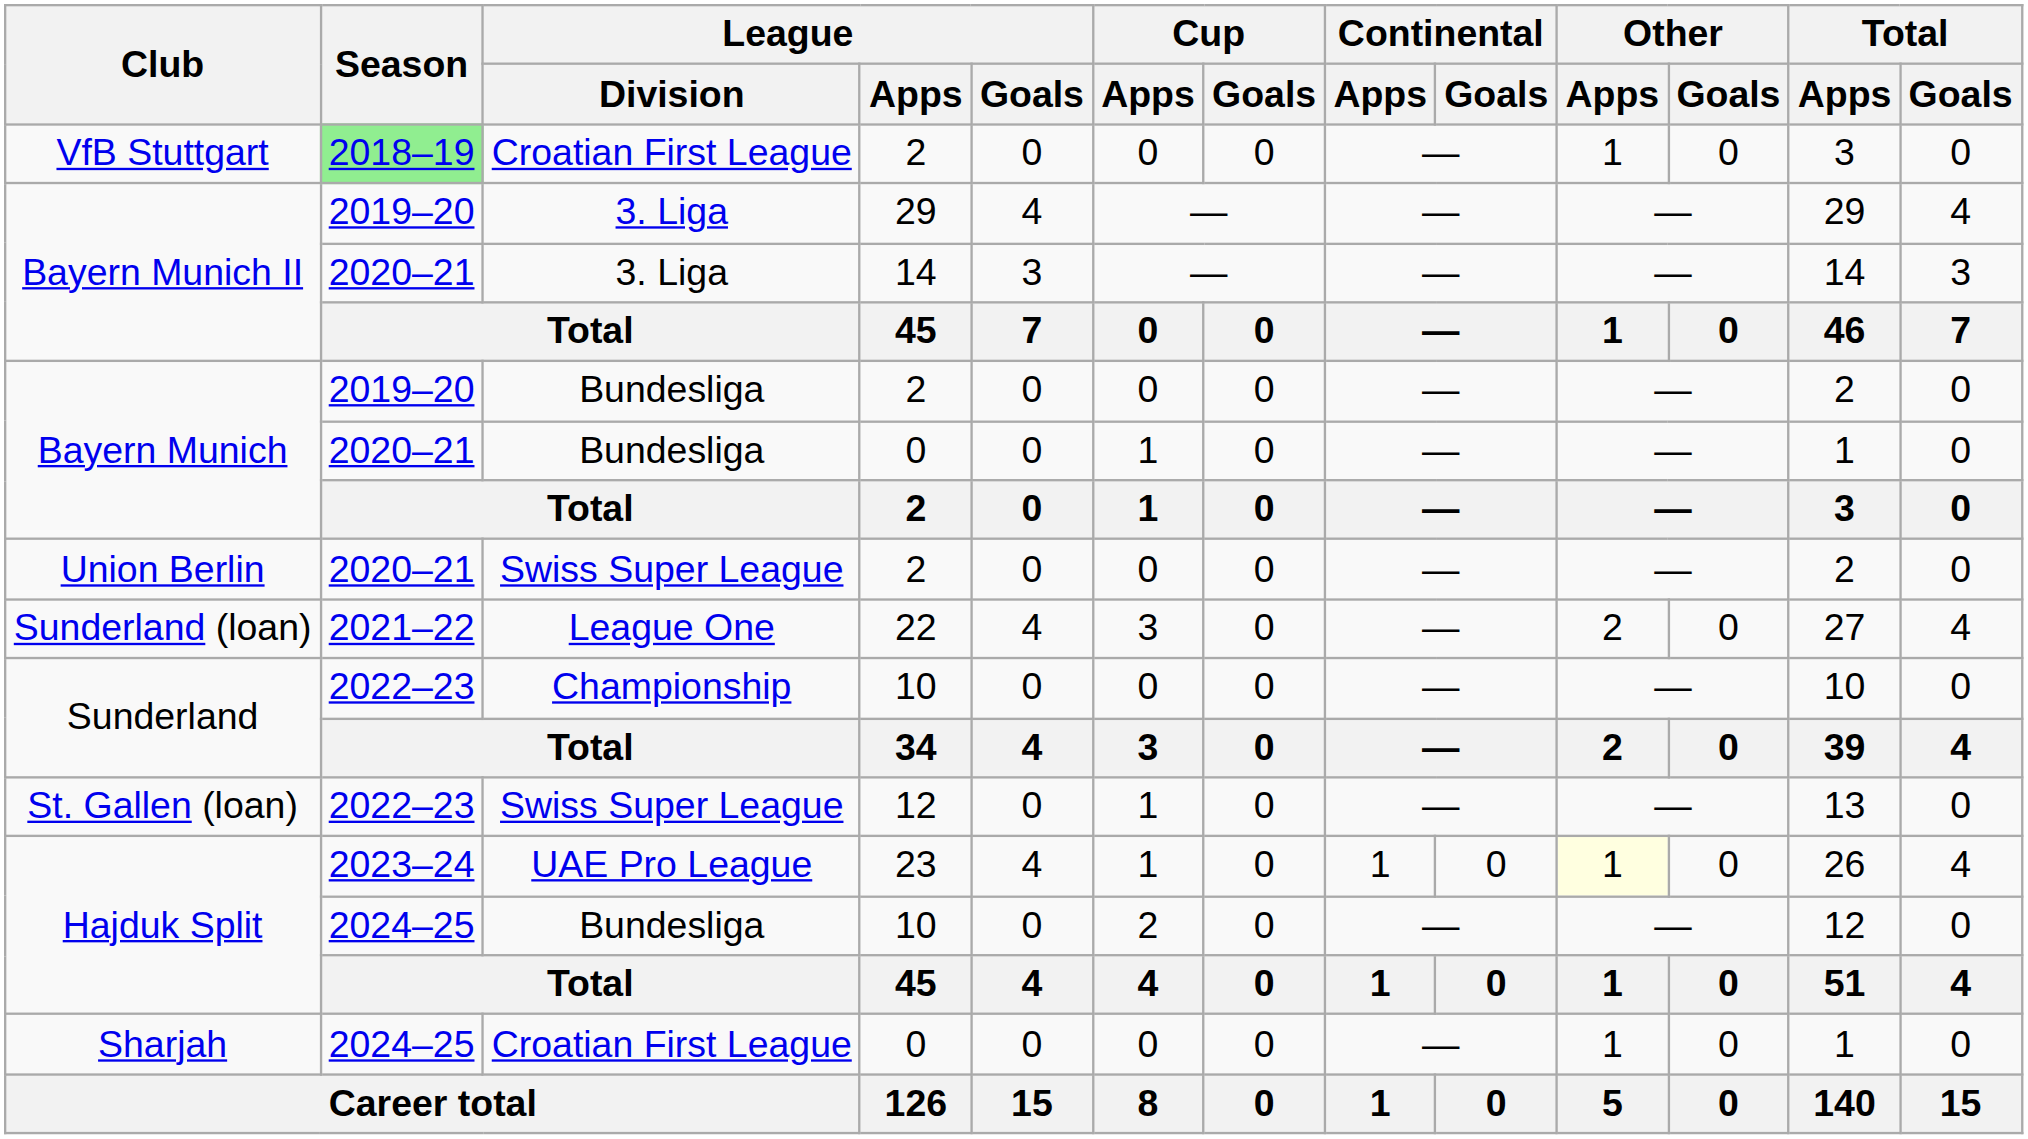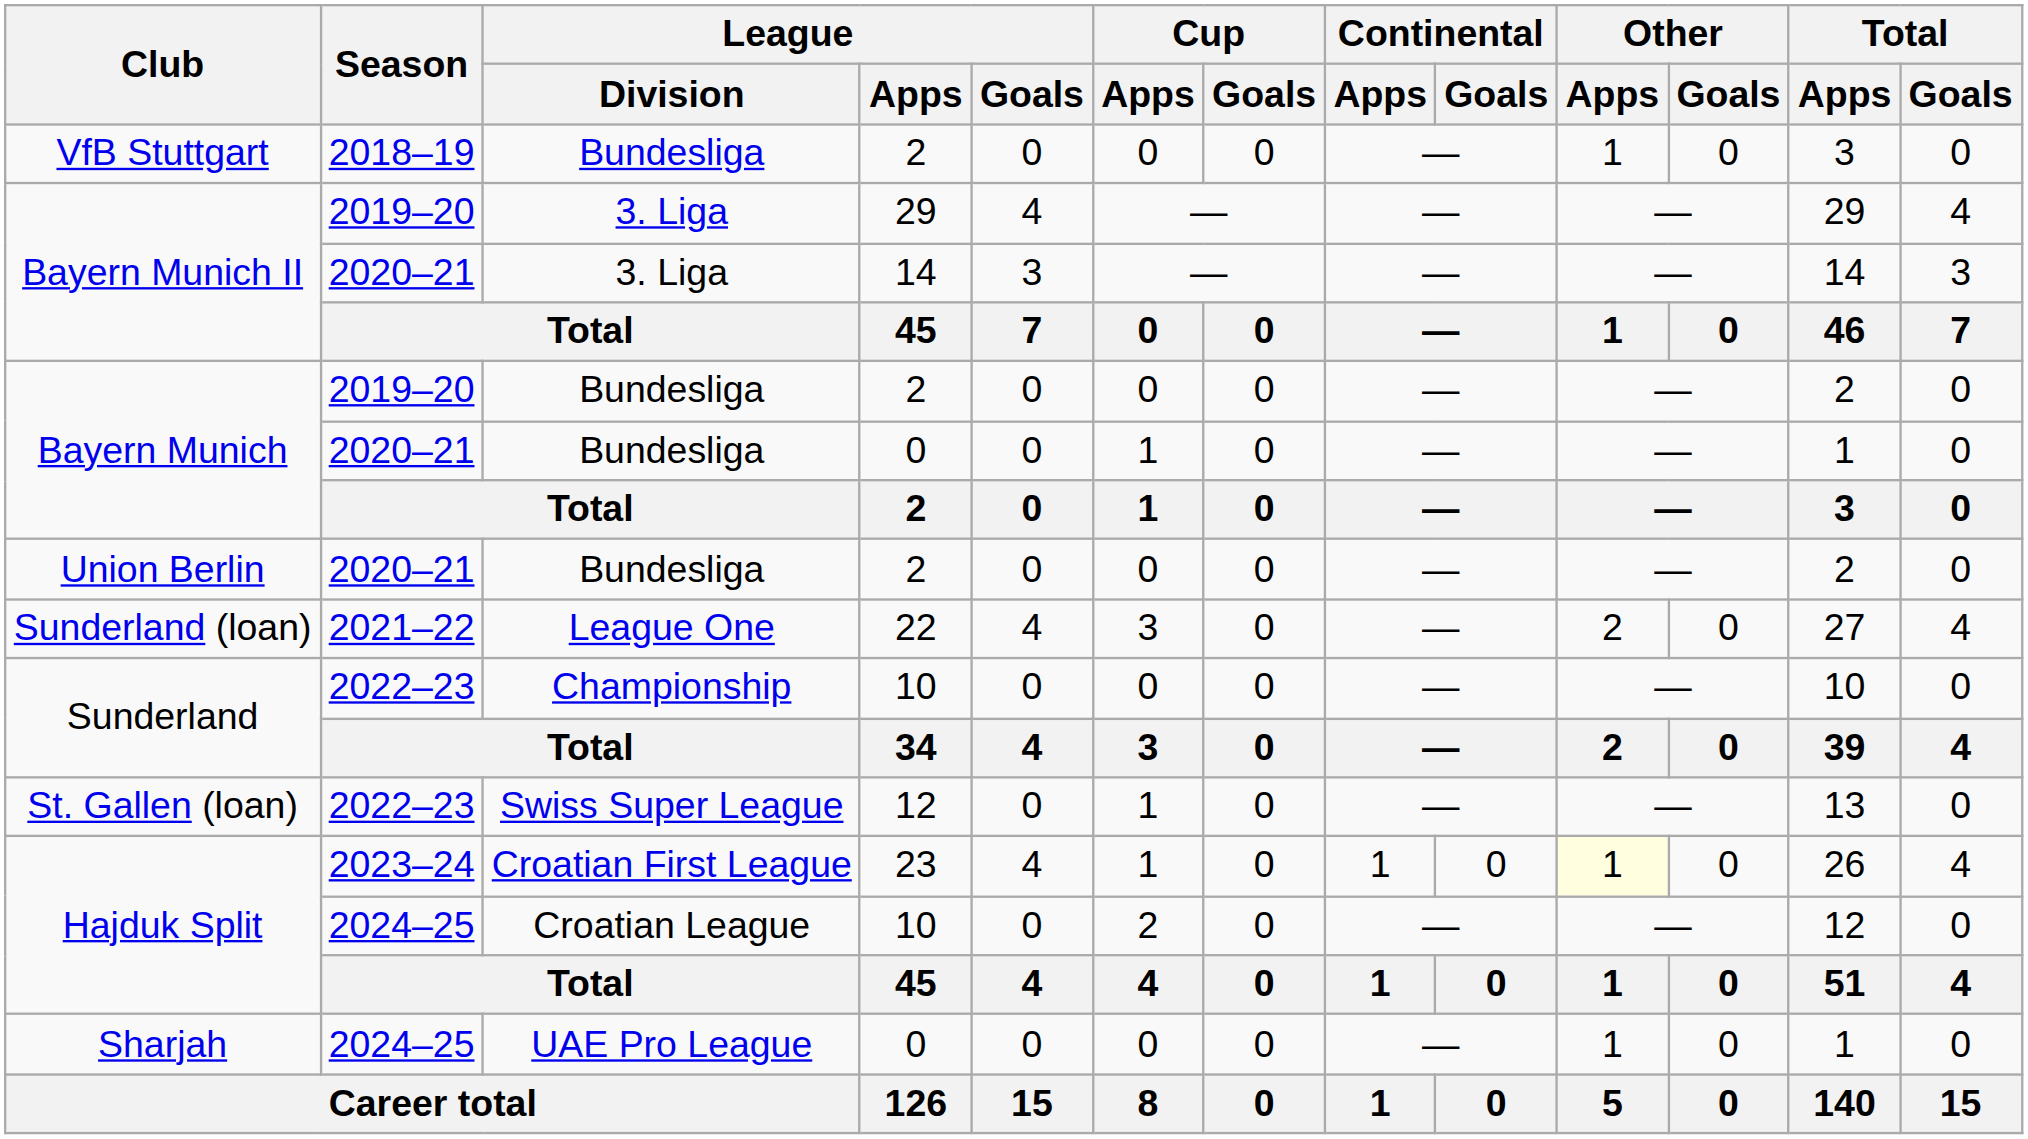 <table class="wikitable" style="text-align: center">
 <tr>
 <th rowspan="2">Club</th>
 <th rowspan="2">Season</th>
 <th colspan="3">League</th>
 <th colspan="2">Cup</th>
 <th colspan="2">Continental</th>
 <th colspan="2">Other</th>
 <th colspan="2">Total</th>
 </tr>
 <tr>
 <th>Division</th>
 <th>Apps</th>
 <th>Goals</th>
 <th>Apps</th>
 <th>Goals</th>
 <th>Apps</th>
 <th>Goals</th>
 <th>Apps</th>
 <th>Goals</th>
 <th>Apps</th>
 <th>Goals</th>
 </tr>
 <tr>
 <td><a href='#'>VfB Stuttgart</a></td>
-<td style="background: lightgreen;"><a href='#'>2018–19</a></td>
-<td><a href='#'>Croatian First League</a></td>
+<td><a href='#'>2018–19</a></td>
+<td><a href='#'>Bundesliga</a></td>
 <td>2</td>
 <td>0</td>
 <td>0</td>
 <td>0</td>
 <td colspan="2">—</td>
 <td>1</td>
 <td>0</td>
 <td>3</td>
 <td>0</td>
 </tr>
 <tr>
 <td rowspan="3"><a href='#'>Bayern Munich II</a></td>
 <td><a href='#'>2019–20</a></td>
 <td><a href='#'>3. Liga</a></td>
 <td>29</td>
 <td>4</td>
 <td colspan="2">—</td>
 <td colspan="2">—</td>
 <td colspan="2">—</td>
 <td>29</td>
 <td>4</td>
 </tr>
 <tr>
 <td><a href='#'>2020–21</a></td>
 <td>3. Liga</td>
 <td>14</td>
 <td>3</td>
 <td colspan="2">—</td>
 <td colspan="2">—</td>
 <td colspan="2">—</td>
 <td>14</td>
 <td>3</td>
 </tr>
 <tr>
 <th colspan="2">Total</th>
 <th>45</th>
 <th>7</th>
 <th>0</th>
 <th>0</th>
 <th colspan="2">—</th>
 <th>1</th>
 <th>0</th>
 <th>46</th>
 <th>7</th>
 </tr>
 <tr>
 <td rowspan="3"><a href='#'>Bayern Munich</a></td>
 <td><a href='#'>2019–20</a></td>
 <td>Bundesliga</td>
 <td>2</td>
 <td>0</td>
 <td>0</td>
 <td>0</td>
 <td colspan="2">—</td>
 <td colspan="2">—</td>
 <td>2</td>
 <td>0</td>
 </tr>
 <tr>
 <td><a href='#'>2020–21</a></td>
 <td>Bundesliga</td>
 <td>0</td>
 <td>0</td>
 <td>1</td>
 <td>0</td>
 <td colspan="2">—</td>
 <td colspan="2">—</td>
 <td>1</td>
 <td>0</td>
 </tr>
 <tr>
 <th colspan="2">Total</th>
 <th>2</th>
 <th>0</th>
 <th>1</th>
 <th>0</th>
 <th colspan="2">—</th>
 <th colspan="2">—</th>
 <th>3</th>
 <th>0</th>
 </tr>
 <tr>
 <td><a href='#'>Union Berlin</a></td>
 <td><a href='#'>2020–21</a></td>
-<td><a href='#'>Swiss Super League</a></td>
+<td>Bundesliga</td>
 <td>2</td>
 <td>0</td>
 <td>0</td>
 <td>0</td>
 <td colspan="2">—</td>
 <td colspan="2">—</td>
 <td>2</td>
 <td>0</td>
 </tr>
 <tr>
 <td><a href='#'>Sunderland</a> (loan)</td>
 <td><a href='#'>2021–22</a></td>
 <td><a href='#'>League One</a></td>
 <td>22</td>
 <td>4</td>
 <td>3</td>
 <td>0</td>
 <td colspan="2">—</td>
 <td>2</td>
 <td>0</td>
 <td>27</td>
 <td>4</td>
 </tr>
 <tr>
 <td rowspan="2">Sunderland</td>
 <td><a href='#'>2022–23</a></td>
 <td><a href='#'>Championship</a></td>
 <td>10</td>
 <td>0</td>
 <td>0</td>
 <td>0</td>
 <td colspan="2">—</td>
 <td colspan="2">—</td>
 <td>10</td>
 <td>0</td>
 </tr>
 <tr>
 <th colspan="2">Total</th>
 <th>34</th>
 <th>4</th>
 <th>3</th>
 <th>0</th>
 <th colspan="2">—</th>
 <th>2</th>
 <th>0</th>
 <th>39</th>
 <th>4</th>
 </tr>
 <tr>
 <td><a href='#'>St. Gallen</a> (loan)</td>
 <td><a href='#'>2022–23</a></td>
 <td><a href='#'>Swiss Super League</a></td>
 <td>12</td>
 <td>0</td>
 <td>1</td>
 <td>0</td>
 <td colspan="2">—</td>
 <td colspan="2">—</td>
 <td>13</td>
 <td>0</td>
 </tr>
 <tr>
 <td rowspan="3"><a href='#'>Hajduk Split</a></td>
 <td><a href='#'>2023–24</a></td>
-<td><a href='#'>UAE Pro League</a></td>
+<td><a href='#'>Croatian First League</a></td>
 <td>23</td>
 <td>4</td>
 <td>1</td>
 <td>0</td>
 <td>1</td>
 <td>0</td>
 <td style="background: lightyellow;">1</td>
 <td>0</td>
 <td>26</td>
 <td>4</td>
 </tr>
 <tr>
 <td><a href='#'>2024–25</a></td>
-<td>Bundesliga</td>
+<td>Croatian League</td>
 <td>10</td>
 <td>0</td>
 <td>2</td>
 <td>0</td>
 <td colspan="2">—</td>
 <td colspan="2">—</td>
 <td>12</td>
 <td>0</td>
 </tr>
 <tr>
 <th colspan="2">Total</th>
 <th>45</th>
 <th>4</th>
 <th>4</th>
 <th>0</th>
 <th>1</th>
 <th>0</th>
 <th>1</th>
 <th>0</th>
 <th>51</th>
 <th>4</th>
 </tr>
 <tr>
 <td><a href='#'>Sharjah</a></td>
 <td><a href='#'>2024–25</a></td>
-<td><a href='#'>Croatian First League</a></td>
+<td><a href='#'>UAE Pro League</a></td>
 <td>0</td>
 <td>0</td>
 <td>0</td>
 <td>0</td>
 <td colspan="2">—</td>
 <td>1</td>
 <td>0</td>
 <td>1</td>
 <td>0</td>
 </tr>
 <tr>
 <th colspan="3">Career total</th>
 <th>126</th>
 <th>15</th>
 <th>8</th>
 <th>0</th>
 <th>1</th>
 <th>0</th>
 <th>5</th>
 <th>0</th>
 <th>140</th>
 <th>15</th>
 </tr>
 </table>
